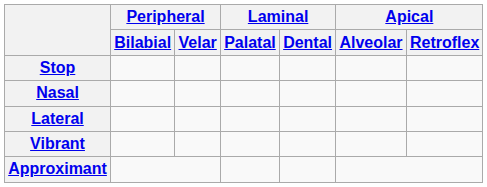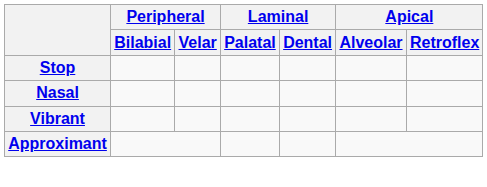 <table class="wikitable">
 <tr>
 <th rowspan=2></th>
 <th colspan=2><a href='#'>Peripheral</a></th>
 <th colspan=2><a href='#'>Laminal</a></th>
 <th colspan=2><a href='#'>Apical</a></th>
 </tr>
 <tr>
 <th><a href='#'>Bilabial</a></th>
 <th><a href='#'>Velar</a></th>
 <th><a href='#'>Palatal</a></th>
 <th><a href='#'>Dental</a></th>
 <th><a href='#'>Alveolar</a></th>
 <th><a href='#'>Retroflex</a></th>
 </tr>
 <tr style="text-align: center;">
 <th><a href='#'>Stop</a></th>
 <td></td>
 <td></td>
 <td></td>
 <td></td>
 <td></td>
 <td></td>
 </tr>
 <tr style="text-align: center;">
 <th><a href='#'>Nasal</a></th>
 <td></td>
 <td></td>
 <td></td>
 <td></td>
 <td></td>
 <td></td>
 </tr>
 <tr style="text-align: center;">
-<th><a href='#'>Lateral</a></th>
-<td></td>
-<td></td>
-<td></td>
-<td></td>
-<td></td>
-<td></td>
-</tr>
-<tr style="text-align: center;">
 <th><a href='#'>Vibrant</a></th>
 <td></td>
 <td></td>
 <td></td>
 <td></td>
 <td></td>
 <td></td>
 </tr>
 <tr style="text-align: center;">
 <th><a href='#'>Approximant</a></th>
 <td colspan=2></td>
 <td></td>
 <td></td>
 <td colspan=2></td>
 </tr>
 </table>
